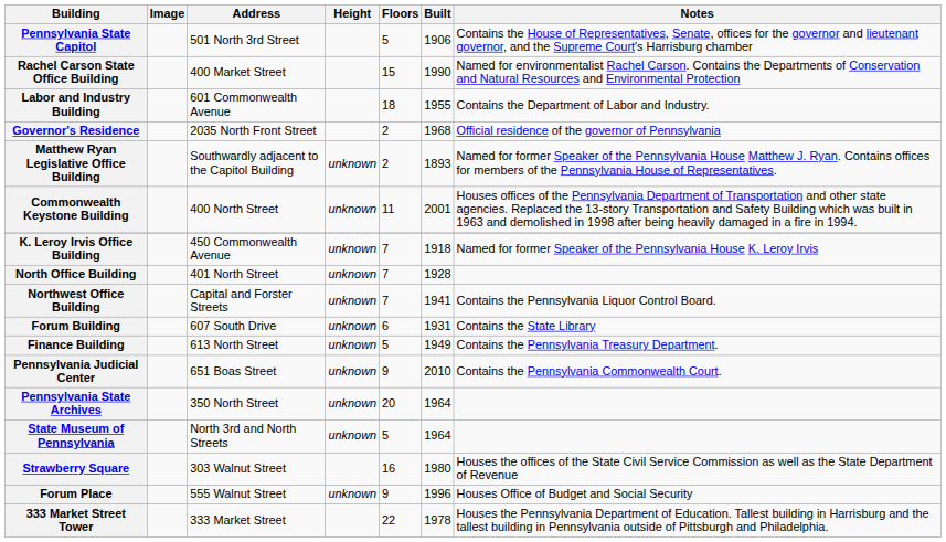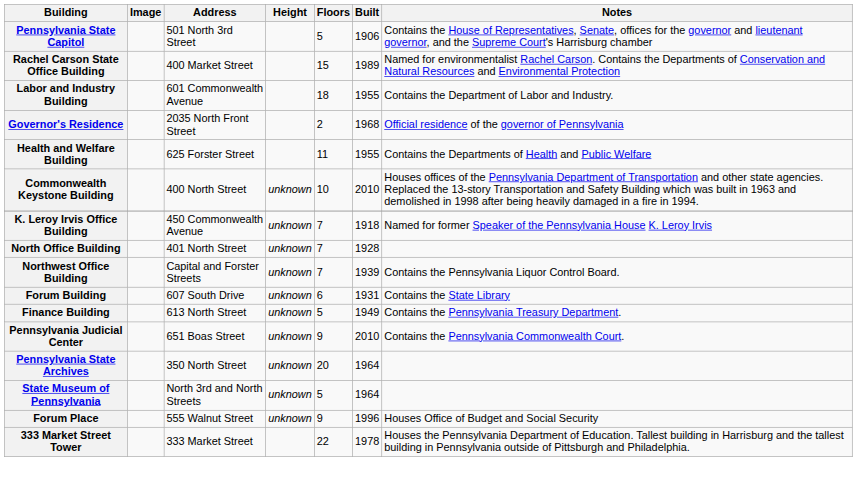 <table class="wikitable sortable">
 <tr>
 <th>Building</th>
 <th>Image</th>
 <th>Address</th>
 <th>Height</th>
 <th>Floors</th>
 <th>Built</th>
 <th>Notes</th>
 </tr>
 <tr>
 <th><a href='#'>Pennsylvania State Capitol</a></th>
 <td></td>
 <td>501 North 3rd Street<br><small></small></td>
 <td></td>
 <td>5</td>
 <td>1906</td>
 <td>Contains the <a href='#'>House of Representatives</a>, <a href='#'>Senate</a>, offices for the <a href='#'>governor</a> and <a href='#'>lieutenant governor</a>, and the <a href='#'>Supreme Court</a>'s Harrisburg chamber</td>
 </tr>
 <tr>
 <th>Rachel Carson State Office Building</th>
 <td></td>
 <td>400 Market Street<br><small></small></td>
 <td></td>
 <td>15</td>
-<td>1990</td>
+<td>1989</td>
 <td>Named for environmentalist <a href='#'>Rachel Carson</a>. Contains the Departments of <a href='#'>Conservation and Natural Resources</a> and <a href='#'>Environmental Protection</a></td>
 </tr>
 <tr>
 <th>Labor and Industry Building</th>
 <td></td>
 <td>601 Commonwealth Avenue</td>
 <td></td>
 <td>18</td>
 <td>1955</td>
 <td>Contains the Department of Labor and Industry.</td>
 </tr>
 <tr>
 <th><a href='#'>Governor's Residence</a></th>
 <td></td>
 <td>2035 North Front Street</td>
 <td></td>
 <td>2 </td>
 <td>1968</td>
 <td><a href='#'>Official residence</a> of the <a href='#'>governor of Pennsylvania</a></td>
 </tr>
 <tr>
-<th>Matthew Ryan Legislative Office Building</th>
+<th>Health and Welfare Building</th>
 <td></td>
-<td>Southwardly adjacent to the Capitol Building</td>
-<td><em>unknown</em></td>
-<td>2</td>
-<td>1893</td>
-<td>Named for former <a href='#'>Speaker of the Pennsylvania House</a> <a href='#'>Matthew J. Ryan</a>. Contains offices for members of the <a href='#'>Pennsylvania House of Representatives</a>.</td>
+<td>625 Forster Street</td>
+<td></td>
+<td>11</td>
+<td>1955</td>
+<td>Contains the Departments of <a href='#'>Health</a> and <a href='#'>Public Welfare</a></td>
 </tr>
 <tr>
 <th>Commonwealth Keystone Building</th>
 <td></td>
 <td>400 North Street</td>
 <td><em>unknown</em></td>
-<td>11</td>
-<td>2001</td>
+<td>10</td>
+<td>2010</td>
 <td>Houses offices of the <a href='#'>Pennsylvania Department of Transportation</a> and other state agencies. Replaced the 13-story Transportation and Safety Building which was built in 1963 and demolished in 1998 after being heavily damaged in a fire in 1994.</td>
 </tr>
 <tr bgcolor="efefef">
 </tr>
 <tr>
 <th>K. Leroy Irvis Office Building</th>
 <td></td>
 <td>450 Commonwealth Avenue</td>
 <td><em>unknown</em></td>
 <td>7</td>
 <td>1918</td>
 <td>Named for former <a href='#'>Speaker of the Pennsylvania House</a> <a href='#'>K. Leroy Irvis</a></td>
 </tr>
 <tr>
 <th>North Office Building</th>
 <td></td>
 <td>401 North Street</td>
 <td><em>unknown</em></td>
 <td>7</td>
 <td>1928</td>
 <td></td>
 </tr>
 <tr>
 <th>Northwest Office Building</th>
 <td></td>
 <td>Capital and Forster Streets</td>
 <td><em>unknown</em></td>
 <td>7</td>
-<td>1941</td>
+<td>1939</td>
 <td>Contains the Pennsylvania Liquor Control Board.</td>
 </tr>
 <tr>
 <th>Forum Building</th>
 <td></td>
 <td>607 South Drive</td>
 <td><em>unknown</em></td>
 <td>6</td>
 <td>1931</td>
 <td>Contains the <a href='#'>State Library</a></td>
 </tr>
 <tr>
 <th>Finance Building</th>
 <td></td>
 <td>613 North Street</td>
 <td><em>unknown</em></td>
 <td>5</td>
 <td>1949</td>
 <td>Contains the <a href='#'>Pennsylvania Treasury Department</a>.</td>
 </tr>
 <tr>
 <th>Pennsylvania Judicial Center</th>
 <td></td>
 <td>651 Boas Street</td>
 <td><em>unknown</em></td>
 <td>9</td>
 <td>2010</td>
 <td>Contains the <a href='#'>Pennsylvania Commonwealth Court</a>.</td>
 </tr>
 <tr>
 <th><a href='#'>Pennsylvania State Archives</a></th>
 <td></td>
 <td>350 North Street</td>
 <td><em>unknown</em></td>
 <td>20</td>
 <td>1964</td>
 <td></td>
 </tr>
 <tr>
 <th><a href='#'>State Museum of Pennsylvania</a></th>
 <td></td>
 <td>North 3rd and North Streets</td>
 <td><em>unknown</em></td>
 <td>5</td>
 <td>1964</td>
 <td></td>
 </tr>
 <tr>
-<th><a href='#'>Strawberry Square</a></th>
-<td></td>
-<td>303 Walnut Street</td>
-<td></td>
-<td>16</td>
-<td>1980</td>
-<td>Houses the offices of the State Civil Service Commission as well as the State Department of Revenue</td>
-</tr>
-<tr>
 <th>Forum Place</th>
 <td></td>
 <td>555 Walnut Street</td>
 <td><em>unknown</em></td>
 <td>9</td>
 <td>1996</td>
 <td>Houses Office of Budget and Social Security</td>
 </tr>
 <tr>
 <th>333 Market Street Tower</th>
 <td></td>
 <td>333 Market Street</td>
 <td></td>
 <td>22</td>
 <td>1978</td>
 <td>Houses the Pennsylvania Department of Education. Tallest building in Harrisburg and the tallest building in Pennsylvania outside of Pittsburgh and Philadelphia.</td>
 </tr>
 </table>
